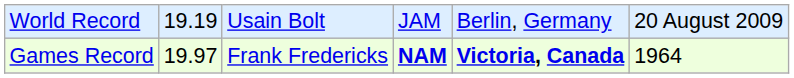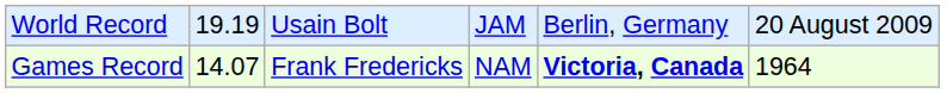 <table class="wikitable">
 <tr bgcolor = "ddeeff">
 <td><a href='#'>World Record</a></td>
 <td>19.19</td>
 <td><a href='#'>Usain Bolt</a></td>
 <td><a href='#'>JAM</a></td>
 <td><a href='#'>Berlin</a>, <a href='#'>Germany</a></td>
 <td>20 August 2009</td>
 </tr>
 <tr bgcolor = "eeffdd">
 <td><a href='#'>Games Record</a></td>
-<td>19.97</td>
+<td>14.07</td>
 <td><a href='#'>Frank Fredericks</a></td>
-<td><strong><a href='#'>NAM</a></strong></td>
+<td><a href='#'>NAM</a></td>
 <td><strong><a href='#'>Victoria</a>, <a href='#'>Canada</a></strong></td>
 <td>1964</td>
 </tr>
 </table>
